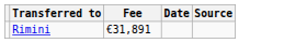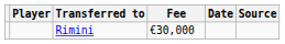 <table class="wikitable plainrowheaders sortable">
 <tr>
 <th></th>
+<th scope="col">Player</th>
 <th>Transferred to</th>
 <th style="width: 65px;">Fee</th>
 <th scope="col">Date</th>
 <th scope="col">Source</th>
 </tr>
 <tr>
 <td align="center"></td>
+<td></td>
 <td> <a href='#'>Rimini</a></td>
-<td>€31,891</td>
+<td>€30,000</td>
 <td></td>
 <td></td>
 </tr>
 </table>
